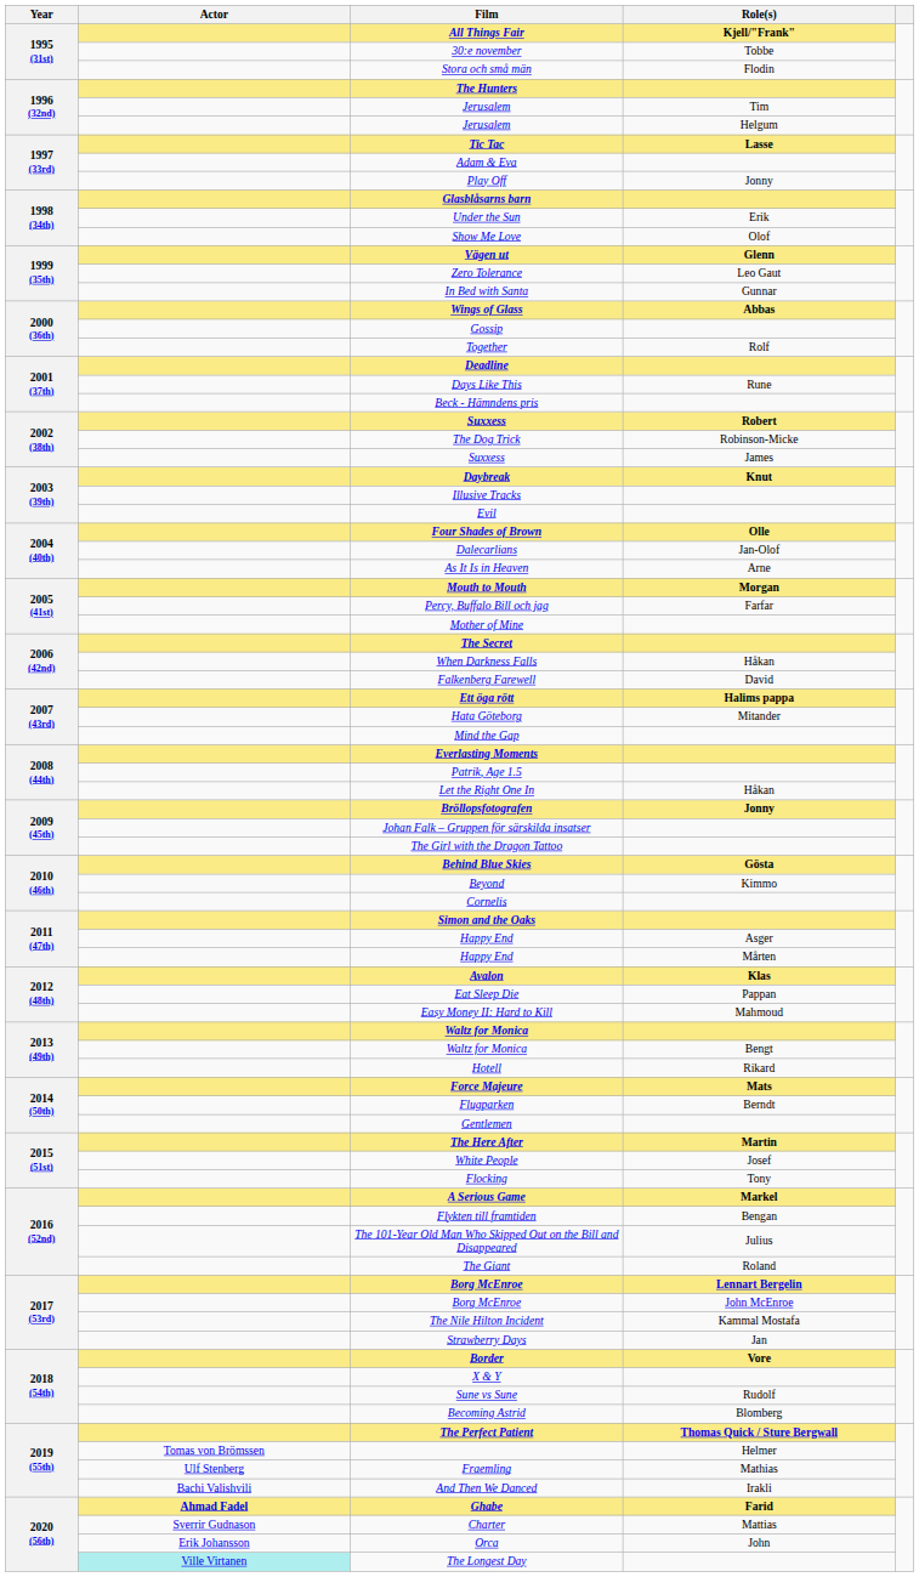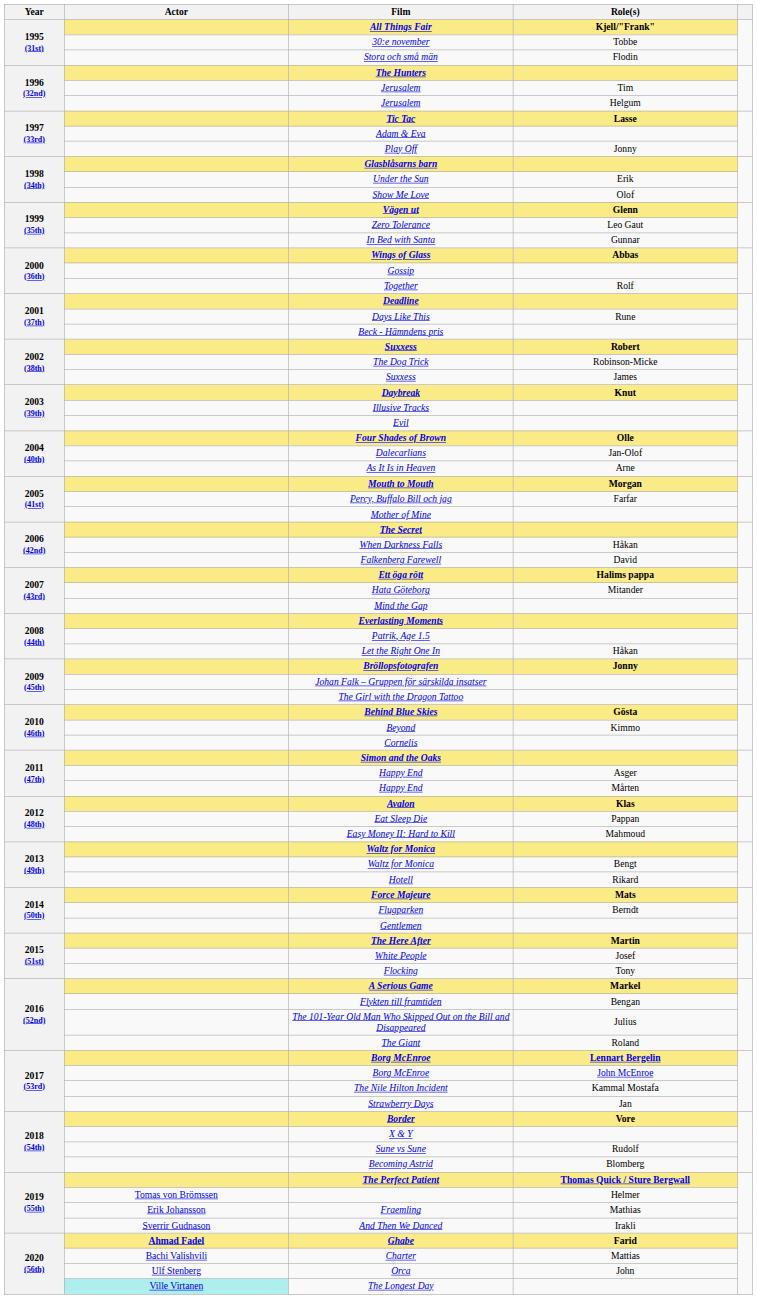 <table class="wikitable sortable" style="text-align:center;">
 <tr>
 <th scope="col" style="width:8%;">Year</th>
 <th scope="col" style="width:30%;">Actor</th>
 <th scope="col" style="width:30%;">Film</th>
 <th scope="col" style="width:30%;">Role(s)</th>
 <th scope="col" style="width:2%;" class="unsortable"></th>
 </tr>
 <tr>
 <th scope="row" rowspan=3 style="text-align:center"><strong>1995</strong><br><small><a href='#'>(31st)</a></small></th>
 <td style="background:#FAEB86"><strong></strong></td>
 <td style="background:#FAEB86"><strong><em><a href='#'>All Things Fair</a></em></strong></td>
 <td style="background:#FAEB86"><strong>Kjell/"Frank"</strong></td>
 <td rowspan="3"></td>
 </tr>
 <tr>
 <td></td>
 <td><em><a href='#'>30:e november</a></em></td>
 <td>Tobbe</td>
 </tr>
 <tr>
 <td></td>
 <td><em><a href='#'>Stora och små män</a></em></td>
 <td>Flodin</td>
 </tr>
 <tr>
 <th scope="row" rowspan=3 style="text-align:center"><strong>1996</strong><br><small><a href='#'>(32nd)</a></small></th>
 <td style="background:#FAEB86"><strong></strong></td>
 <td style="background:#FAEB86"><strong><em><a href='#'>The Hunters</a></em></strong></td>
 <td style="background:#FAEB86"><strong></strong></td>
 <td rowspan="3"></td>
 </tr>
 <tr>
 <td></td>
 <td><em><a href='#'>Jerusalem</a></em></td>
 <td>Tim</td>
 </tr>
 <tr>
 <td></td>
 <td><em><a href='#'>Jerusalem</a></em></td>
 <td>Helgum</td>
 </tr>
 <tr>
 <th scope="row" rowspan=3 style="text-align:center"><strong>1997</strong><br><small><a href='#'>(33rd)</a></small></th>
 <td style="background:#FAEB86"><strong></strong></td>
 <td style="background:#FAEB86"><strong><em><a href='#'>Tic Tac</a></em></strong></td>
 <td style="background:#FAEB86"><strong>Lasse</strong></td>
 <td rowspan="3"></td>
 </tr>
 <tr>
 <td></td>
 <td><em><a href='#'>Adam & Eva</a></em></td>
 <td></td>
 </tr>
 <tr>
 <td></td>
 <td><em><a href='#'>Play Off</a></em></td>
 <td>Jonny</td>
 </tr>
 <tr>
 <th scope="row" rowspan=3 style="text-align:center"><strong>1998</strong><br><small><a href='#'>(34th)</a></small></th>
 <td style="background:#FAEB86"><strong></strong></td>
 <td style="background:#FAEB86"><strong><em><a href='#'>Glasblåsarns barn</a></em></strong></td>
 <td style="background:#FAEB86"><strong></strong></td>
 <td rowspan="3"></td>
 </tr>
 <tr>
 <td></td>
 <td><em><a href='#'>Under the Sun</a></em></td>
 <td>Erik</td>
 </tr>
 <tr>
 <td></td>
 <td><em><a href='#'>Show Me Love</a></em></td>
 <td>Olof</td>
 </tr>
 <tr>
 <th scope="row" rowspan=3 style="text-align:center"><strong>1999</strong><br><small><a href='#'>(35th)</a></small></th>
 <td style="background:#FAEB86"><strong></strong></td>
 <td style="background:#FAEB86"><strong><em><a href='#'>Vägen ut</a></em></strong></td>
 <td style="background:#FAEB86"><strong>Glenn</strong></td>
 <td rowspan="3"></td>
 </tr>
 <tr>
 <td></td>
 <td><em><a href='#'>Zero Tolerance</a></em></td>
 <td>Leo Gaut</td>
 </tr>
 <tr>
 <td></td>
 <td><em><a href='#'>In Bed with Santa</a></em></td>
 <td>Gunnar</td>
 </tr>
 <tr>
 <th scope="row" rowspan=3 style="text-align:center"><strong>2000</strong><br><small><a href='#'>(36th)</a></small></th>
 <td style="background:#FAEB86"><strong></strong></td>
 <td style="background:#FAEB86"><strong><em><a href='#'>Wings of Glass</a></em></strong></td>
 <td style="background:#FAEB86"><strong>Abbas</strong></td>
 <td rowspan="3"></td>
 </tr>
 <tr>
 <td></td>
 <td><em><a href='#'>Gossip</a></em></td>
 <td></td>
 </tr>
 <tr>
 <td></td>
 <td><em><a href='#'>Together</a></em></td>
 <td>Rolf</td>
 </tr>
 <tr>
 <th scope="row" rowspan=3 style="text-align:center"><strong>2001</strong><br><small><a href='#'>(37th)</a></small></th>
 <td style="background:#FAEB86"><strong></strong></td>
 <td style="background:#FAEB86"><strong><em><a href='#'>Deadline</a></em></strong></td>
 <td style="background:#FAEB86"><strong></strong></td>
 <td rowspan="3"></td>
 </tr>
 <tr>
 <td></td>
 <td><em><a href='#'>Days Like This</a></em></td>
 <td>Rune</td>
 </tr>
 <tr>
 <td></td>
 <td><em><a href='#'>Beck - Hämndens pris</a></em></td>
 <td></td>
 </tr>
 <tr>
 <th scope="row" rowspan=3 style="text-align:center"><strong>2002</strong><br><small><a href='#'>(38th)</a></small></th>
 <td style="background:#FAEB86"><strong></strong></td>
 <td style="background:#FAEB86"><strong><em><a href='#'>Suxxess</a></em></strong></td>
 <td style="background:#FAEB86"><strong>Robert</strong></td>
 <td rowspan="3"></td>
 </tr>
 <tr>
 <td></td>
 <td><em><a href='#'>The Dog Trick</a></em></td>
 <td>Robinson-Micke</td>
 </tr>
 <tr>
 <td></td>
 <td><em><a href='#'>Suxxess</a></em></td>
 <td>James</td>
 </tr>
 <tr>
 <th scope="row" rowspan=3 style="text-align:center"><strong>2003</strong><br><small><a href='#'>(39th)</a></small></th>
 <td style="background:#FAEB86"><strong></strong></td>
 <td style="background:#FAEB86"><strong><em><a href='#'>Daybreak</a></em></strong></td>
 <td style="background:#FAEB86"><strong>Knut</strong></td>
 <td rowspan="3"></td>
 </tr>
 <tr>
 <td></td>
 <td><em><a href='#'>Illusive Tracks</a></em></td>
 <td></td>
 </tr>
 <tr>
 <td></td>
 <td><em><a href='#'>Evil</a></em></td>
 <td></td>
 </tr>
 <tr>
 <th scope="row" rowspan=3 style="text-align:center"><strong>2004</strong><br><small><a href='#'>(40th)</a></small></th>
 <td style="background:#FAEB86"><strong></strong></td>
 <td style="background:#FAEB86"><strong><em><a href='#'>Four Shades of Brown</a></em></strong></td>
 <td style="background:#FAEB86"><strong>Olle</strong></td>
 <td rowspan="3"></td>
 </tr>
 <tr>
 <td></td>
 <td><em><a href='#'>Dalecarlians</a></em></td>
 <td>Jan-Olof</td>
 </tr>
 <tr>
 <td></td>
 <td><em><a href='#'>As It Is in Heaven</a></em></td>
 <td>Arne</td>
 </tr>
 <tr>
 <th scope="row" rowspan=3 style="text-align:center"><strong>2005</strong><br><small><a href='#'>(41st)</a></small></th>
 <td style="background:#FAEB86"><strong></strong></td>
 <td style="background:#FAEB86"><strong><em><a href='#'>Mouth to Mouth</a></em></strong></td>
 <td style="background:#FAEB86"><strong>Morgan</strong></td>
 <td rowspan="3"></td>
 </tr>
 <tr>
 <td></td>
 <td><em><a href='#'>Percy, Buffalo Bill och jag</a></em></td>
 <td>Farfar</td>
 </tr>
 <tr>
 <td></td>
 <td><em><a href='#'>Mother of Mine</a></em></td>
 <td></td>
 </tr>
 <tr>
 <th scope="row" rowspan=3 style="text-align:center"><strong>2006</strong><br><small><a href='#'>(42nd)</a></small></th>
 <td style="background:#FAEB86"><strong></strong></td>
 <td style="background:#FAEB86"><strong><em><a href='#'>The Secret</a></em></strong></td>
 <td style="background:#FAEB86"><strong></strong></td>
 <td rowspan="3"></td>
 </tr>
 <tr>
 <td></td>
 <td><em><a href='#'>When Darkness Falls</a></em></td>
 <td>Håkan</td>
 </tr>
 <tr>
 <td></td>
 <td><em><a href='#'>Falkenberg Farewell</a></em></td>
 <td>David</td>
 </tr>
 <tr>
 <th scope="row" rowspan=3 style="text-align:center"><strong>2007</strong><br><small><a href='#'>(43rd)</a></small></th>
 <td style="background:#FAEB86"><strong></strong></td>
 <td style="background:#FAEB86"><strong><em><a href='#'>Ett öga rött</a></em></strong></td>
 <td style="background:#FAEB86"><strong>Halims pappa</strong></td>
 <td rowspan="3"></td>
 </tr>
 <tr>
 <td></td>
 <td><em><a href='#'>Hata Göteborg</a></em></td>
 <td>Mitander</td>
 </tr>
 <tr>
 <td></td>
 <td><em><a href='#'>Mind the Gap</a></em></td>
 <td></td>
 </tr>
 <tr>
 <th scope="row" rowspan=3 style="text-align:center"><strong>2008</strong><br><small><a href='#'>(44th)</a></small></th>
 <td style="background:#FAEB86"><strong></strong></td>
 <td style="background:#FAEB86"><strong><em><a href='#'>Everlasting Moments</a></em></strong></td>
 <td style="background:#FAEB86"><strong></strong></td>
 <td rowspan="3"></td>
 </tr>
 <tr>
 <td></td>
 <td><em><a href='#'>Patrik, Age 1.5</a></em></td>
 <td></td>
 </tr>
 <tr>
 <td></td>
 <td><em><a href='#'>Let the Right One In</a></em></td>
 <td>Håkan</td>
 </tr>
 <tr>
 <th scope="row" rowspan=3 style="text-align:center"><strong>2009</strong><br><small><a href='#'>(45th)</a></small></th>
 <td style="background:#FAEB86"><strong></strong></td>
 <td style="background:#FAEB86"><strong><em><a href='#'>Bröllopsfotografen</a></em></strong></td>
 <td style="background:#FAEB86"><strong>Jonny</strong></td>
 <td rowspan="3"></td>
 </tr>
 <tr>
 <td></td>
 <td><em><a href='#'>Johan Falk – Gruppen för särskilda insatser</a></em></td>
 <td></td>
 </tr>
 <tr>
 <td></td>
 <td><em><a href='#'>The Girl with the Dragon Tattoo</a></em></td>
 <td></td>
 </tr>
 <tr>
 <th scope="row" rowspan=3 style="text-align:center"><strong>2010</strong><br><small><a href='#'>(46th)</a></small></th>
 <td style="background:#FAEB86"><strong></strong></td>
 <td style="background:#FAEB86"><strong><em><a href='#'>Behind Blue Skies</a></em></strong></td>
 <td style="background:#FAEB86"><strong>Gösta</strong></td>
 <td rowspan="3"></td>
 </tr>
 <tr>
 <td></td>
 <td><em><a href='#'>Beyond</a></em></td>
 <td>Kimmo</td>
 </tr>
 <tr>
 <td></td>
 <td><em><a href='#'>Cornelis</a></em></td>
 <td></td>
 </tr>
 <tr>
 <th scope="row" rowspan=3 style="text-align:center"><strong>2011</strong><br><small><a href='#'>(47th)</a></small></th>
 <td style="background:#FAEB86"><strong></strong></td>
 <td style="background:#FAEB86"><strong><em><a href='#'>Simon and the Oaks</a></em></strong></td>
 <td style="background:#FAEB86"><strong></strong></td>
 <td rowspan="3"></td>
 </tr>
 <tr>
 <td></td>
 <td><em><a href='#'>Happy End</a></em></td>
 <td>Asger</td>
 </tr>
 <tr>
 <td></td>
 <td><em><a href='#'>Happy End</a></em></td>
 <td>Mårten</td>
 </tr>
 <tr>
 <th scope="row" rowspan=3 style="text-align:center"><strong>2012</strong><br><small><a href='#'>(48th)</a></small></th>
 <td style="background:#FAEB86"><strong></strong></td>
 <td style="background:#FAEB86"><strong><em><a href='#'>Avalon</a></em></strong></td>
 <td style="background:#FAEB86"><strong>Klas</strong></td>
 <td rowspan="3"></td>
 </tr>
 <tr>
 <td></td>
 <td><em><a href='#'>Eat Sleep Die</a></em></td>
 <td>Pappan</td>
 </tr>
 <tr>
 <td></td>
 <td><em><a href='#'>Easy Money II: Hard to Kill</a></em></td>
 <td>Mahmoud</td>
 </tr>
 <tr>
 <th scope="row" rowspan=3 style="text-align:center"><strong>2013</strong><br><small><a href='#'>(49th)</a></small></th>
 <td style="background:#FAEB86"><strong></strong></td>
 <td style="background:#FAEB86"><strong><em><a href='#'>Waltz for Monica</a></em></strong></td>
 <td style="background:#FAEB86"><strong></strong></td>
 <td rowspan="3"></td>
 </tr>
 <tr>
 <td></td>
 <td><em><a href='#'>Waltz for Monica</a></em></td>
 <td>Bengt</td>
 </tr>
 <tr>
 <td></td>
 <td><em><a href='#'>Hotell</a></em></td>
 <td>Rikard</td>
 </tr>
 <tr>
 <th scope="row" rowspan=3 style="text-align:center"><strong>2014</strong><br><small><a href='#'>(50th)</a></small></th>
 <td style="background:#FAEB86"><strong></strong></td>
 <td style="background:#FAEB86"><strong><em><a href='#'>Force Majeure</a></em></strong></td>
 <td style="background:#FAEB86"><strong>Mats</strong></td>
 <td rowspan="3"></td>
 </tr>
 <tr>
 <td></td>
 <td><em><a href='#'>Flugparken</a></em></td>
 <td>Berndt</td>
 </tr>
 <tr>
 <td></td>
 <td><em><a href='#'>Gentlemen</a></em></td>
 <td></td>
 </tr>
 <tr>
 <th scope="row" rowspan=3 style="text-align:center"><strong>2015</strong><br><small><a href='#'>(51st)</a></small></th>
 <td style="background:#FAEB86"><strong></strong></td>
 <td style="background:#FAEB86"><strong><em><a href='#'>The Here After</a></em></strong></td>
 <td style="background:#FAEB86"><strong>Martin</strong></td>
 <td rowspan="3"></td>
 </tr>
 <tr>
 <td></td>
 <td><em><a href='#'>White People</a></em></td>
 <td>Josef</td>
 </tr>
 <tr>
 <td></td>
 <td><em><a href='#'>Flocking</a></em></td>
 <td>Tony</td>
 </tr>
 <tr>
 <th scope="row" rowspan=4 style="text-align:center"><strong>2016</strong><br><small><a href='#'>(52nd)</a></small></th>
 <td style="background:#FAEB86"><strong></strong></td>
 <td style="background:#FAEB86"><strong><em><a href='#'>A Serious Game</a></em></strong></td>
 <td style="background:#FAEB86"><strong>Markel</strong></td>
 <td rowspan="4"></td>
 </tr>
 <tr>
 <td></td>
 <td><em><a href='#'>Flykten till framtiden</a></em></td>
 <td>Bengan</td>
 </tr>
 <tr>
 <td></td>
 <td><em><a href='#'>The 101-Year Old Man Who Skipped Out on the Bill and Disappeared</a></em></td>
 <td>Julius</td>
 </tr>
 <tr>
 <td></td>
 <td><em><a href='#'>The Giant</a></em></td>
 <td>Roland</td>
 </tr>
 <tr>
 <th scope="row" rowspan=4 style="text-align:center"><strong>2017</strong><br><small><a href='#'>(53rd)</a></small></th>
 <td style="background:#FAEB86"><strong></strong></td>
 <td style="background:#FAEB86"><strong><em><a href='#'>Borg McEnroe</a></em></strong></td>
 <td style="background:#FAEB86"><strong><a href='#'>Lennart Bergelin</a></strong></td>
 <td rowspan="4"></td>
 </tr>
 <tr>
 <td></td>
 <td><em><a href='#'>Borg McEnroe</a></em></td>
 <td><a href='#'>John McEnroe</a></td>
 </tr>
 <tr>
 <td></td>
 <td><em><a href='#'>The Nile Hilton Incident</a></em></td>
 <td>Kammal Mostafa</td>
 </tr>
 <tr>
 <td></td>
 <td><em><a href='#'>Strawberry Days</a></em></td>
 <td>Jan</td>
 </tr>
 <tr>
 <th scope="row" rowspan=4 style="text-align:center"><strong>2018</strong><br><small><a href='#'>(54th)</a></small></th>
 <td style="background:#FAEB86"><strong></strong></td>
 <td style="background:#FAEB86"><strong><em><a href='#'>Border</a></em></strong></td>
 <td style="background:#FAEB86"><strong>Vore</strong></td>
 <td rowspan="4"></td>
 </tr>
 <tr>
 <td></td>
 <td><em><a href='#'>X & Y</a></em></td>
 <td></td>
 </tr>
 <tr>
 <td></td>
 <td><em><a href='#'>Sune vs Sune</a></em></td>
 <td>Rudolf</td>
 </tr>
 <tr>
 <td></td>
 <td><em><a href='#'>Becoming Astrid</a></em></td>
 <td>Blomberg</td>
 </tr>
 <tr>
 <th scope="row" rowspan=4 style="text-align:center"><strong>2019</strong><br><small><a href='#'>(55th)</a></small></th>
 <td style="background:#FAEB86"><strong></strong></td>
 <td style="background:#FAEB86"><strong><em><a href='#'>The Perfect Patient</a></em></strong></td>
 <td style="background:#FAEB86"><strong><a href='#'>Thomas Quick / Sture Bergwall</a></strong></td>
 <td rowspan="4"></td>
 </tr>
 <tr>
 <td><a href='#'>Tomas von Brömssen</a></td>
 <td><em></em></td>
 <td>Helmer</td>
 </tr>
 <tr>
-<td><a href='#'>Ulf Stenberg</a></td>
+<td><a href='#'>Erik Johansson</a></td>
 <td><em><a href='#'>Fraemling</a></em></td>
 <td>Mathias</td>
 </tr>
 <tr>
-<td><a href='#'>Bachi Valishvili</a></td>
+<td><a href='#'>Sverrir Gudnason</a></td>
 <td><em><a href='#'>And Then We Danced</a></em></td>
 <td>Irakli</td>
 </tr>
 <tr>
 <th scope="row" rowspan=4 style="text-align:center"><strong>2020</strong><br><small><a href='#'>(56th)</a></small></th>
 <td style="background:#FAEB86"><strong><a href='#'>Ahmad Fadel</a></strong></td>
 <td style="background:#FAEB86"><strong><em><a href='#'>Ghabe</a></em></strong></td>
 <td style="background:#FAEB86"><strong>Farid</strong></td>
 <td rowspan="4"></td>
 </tr>
 <tr>
-<td><a href='#'>Sverrir Gudnason</a></td>
+<td><a href='#'>Bachi Valishvili</a></td>
 <td><em><a href='#'>Charter</a></em></td>
 <td>Mattias</td>
 </tr>
 <tr>
-<td><a href='#'>Erik Johansson</a></td>
+<td><a href='#'>Ulf Stenberg</a></td>
 <td><em><a href='#'>Orca</a></em></td>
 <td>John</td>
 </tr>
 <tr>
 <td style="background: paleturquoise;"><a href='#'>Ville Virtanen</a></td>
 <td><em><a href='#'>The Longest Day</a></em></td>
 <td></td>
 </tr>
 </table>
